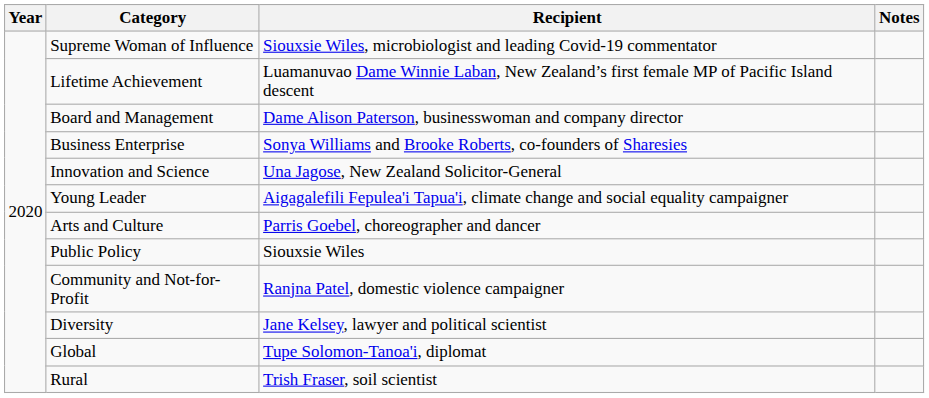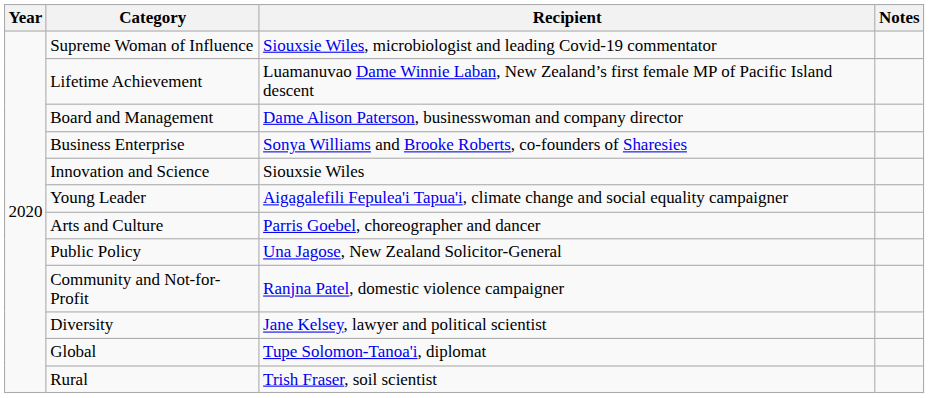 <table class="wikitable">
 <tr>
 <th>Year</th>
 <th>Category</th>
 <th>Recipient</th>
 <th>Notes</th>
 </tr>
 <tr>
 <td rowspan="12">2020</td>
 <td>Supreme Woman of Influence</td>
 <td><a href='#'>Siouxsie Wiles</a>, microbiologist and leading Covid-19 commentator</td>
 <td></td>
 </tr>
 <tr>
 <td>Lifetime Achievement</td>
 <td>Luamanuvao <a href='#'>Dame Winnie Laban</a>, New Zealand’s first female MP of Pacific Island descent</td>
 <td></td>
 </tr>
 <tr>
 <td>Board and Management</td>
 <td><a href='#'>Dame Alison Paterson</a>, businesswoman and company director</td>
 <td></td>
 </tr>
 <tr>
 <td>Business Enterprise</td>
 <td><a href='#'>Sonya Williams</a> and <a href='#'>Brooke Roberts</a>, co-founders of <a href='#'>Sharesies</a></td>
 <td></td>
 </tr>
 <tr>
 <td>Innovation and Science</td>
-<td><a href='#'>Una Jagose</a>, New Zealand Solicitor-General</td>
+<td>Siouxsie Wiles</td>
 <td></td>
 </tr>
 <tr>
 <td>Young Leader</td>
 <td><a href='#'>Aigagalefili Fepulea'i Tapua'i</a>, climate change and social equality campaigner</td>
 <td></td>
 </tr>
 <tr>
 <td>Arts and Culture</td>
 <td><a href='#'>Parris Goebel</a>, choreographer and dancer</td>
 <td></td>
 </tr>
 <tr>
 <td>Public Policy</td>
-<td>Siouxsie Wiles</td>
+<td><a href='#'>Una Jagose</a>, New Zealand Solicitor-General</td>
 <td></td>
 </tr>
 <tr>
 <td>Community and Not-for-Profit</td>
 <td><a href='#'>Ranjna Patel</a>, domestic violence campaigner</td>
 <td></td>
 </tr>
 <tr>
 <td>Diversity</td>
 <td><a href='#'>Jane Kelsey</a>, lawyer and political scientist</td>
 <td></td>
 </tr>
 <tr>
 <td>Global</td>
 <td><a href='#'>Tupe Solomon-Tanoa'i</a>, diplomat</td>
 <td></td>
 </tr>
 <tr>
 <td>Rural</td>
 <td><a href='#'>Trish Fraser</a>, soil scientist</td>
 <td></td>
 </tr>
 </table>
